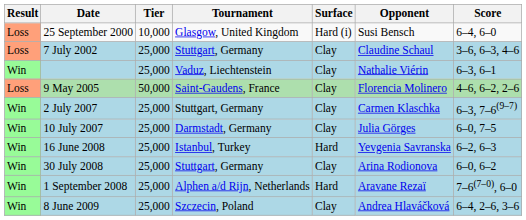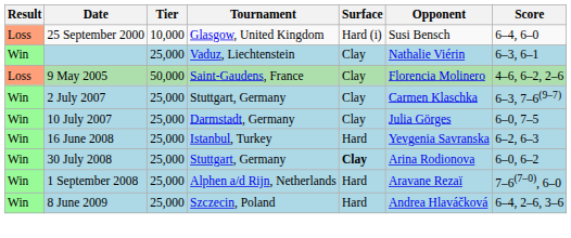 <table class="sortable wikitable" style=font-size:97%>
 <tr>
 <th>Result</th>
 <th>Date</th>
 <th>Tier</th>
 <th>Tournament</th>
 <th>Surface</th>
 <th>Opponent</th>
 <th class=unsortable>Score</th>
 </tr>
 <tr>
 <td style="background:#ffa07a;">Loss</td>
 <td>25 September 2000</td>
 <td>10,000</td>
 <td><a href='#'>Glasgow</a>, United Kingdom</td>
 <td>Hard (i)</td>
 <td> Susi Bensch</td>
 <td>6–4, 6–0</td>
-</tr>
-<tr style="background:lightblue;">
-<td style="background:#ffa07a;">Loss</td>
-<td>7 July 2002</td>
-<td>25,000</td>
-<td><a href='#'>Stuttgart</a>, Germany</td>
-<td>Clay</td>
-<td> <a href='#'>Claudine Schaul</a></td>
-<td>3–6, 6–3, 4–6</td>
 </tr>
 <tr bgcolor=lightblue>
 <td style="background:#98fb98;">Win</td>
 <td></td>
 <td>25,000</td>
 <td><a href='#'>Vaduz</a>, Liechtenstein</td>
 <td>Clay</td>
 <td> <a href='#'>Nathalie Viérin</a></td>
 <td>6–3, 6–1</td>
 </tr>
 <tr style="background:#addfad;">
 <td style="background:#ffa07a;">Loss</td>
 <td>9 May 2005</td>
 <td>50,000</td>
 <td><a href='#'>Saint-Gaudens</a>, France</td>
 <td>Clay</td>
 <td> <a href='#'>Florencia Molinero</a></td>
 <td>4–6, 6–2, 2–6</td>
 </tr>
 <tr style="background:lightblue;">
 <td style="background:#98fb98;">Win</td>
 <td>2 July 2007</td>
 <td>25,000</td>
 <td>Stuttgart, Germany</td>
 <td>Clay</td>
 <td> <a href='#'>Carmen Klaschka</a></td>
 <td>6–3, 7–6<sup>(9–7)</sup></td>
 </tr>
 <tr style="background:lightblue;">
 <td style="background:#98fb98;">Win</td>
 <td>10 July 2007</td>
 <td>25,000</td>
 <td><a href='#'>Darmstadt</a>, Germany</td>
 <td>Clay</td>
 <td> <a href='#'>Julia Görges</a></td>
 <td>6–0, 7–5</td>
 </tr>
 <tr style="background:lightblue;">
 <td style="background:#98fb98;">Win</td>
 <td>16 June 2008</td>
 <td>25,000</td>
 <td><a href='#'>Istanbul</a>, Turkey</td>
 <td>Hard</td>
 <td> <a href='#'>Yevgenia Savranska</a></td>
 <td>6–2, 6–3</td>
 </tr>
 <tr style="background:lightblue;">
 <td style="background:#98fb98;">Win</td>
 <td>30 July 2008</td>
 <td>25,000</td>
 <td><a href='#'>Stuttgart</a>, Germany</td>
-<td>Clay</td>
+<td><strong>Clay</strong></td>
 <td> <a href='#'>Arina Rodionova</a></td>
 <td>6–0, 6–2</td>
 </tr>
 <tr bgcolor="lightblue">
 <td style="background:#98fb98;">Win</td>
 <td>1 September 2008</td>
 <td>25,000</td>
 <td><a href='#'>Alphen a/d Rijn</a>, Netherlands</td>
 <td>Hard</td>
 <td> <a href='#'>Aravane Rezaï</a></td>
 <td>7–6<sup>(7–0)</sup>, 6–0</td>
 </tr>
 <tr bgcolor="lightblue">
 <td style="background:#98fb98;">Win</td>
 <td>8 June 2009</td>
 <td>25,000</td>
 <td><a href='#'>Szczecin</a>, Poland</td>
-<td>Clay</td>
+<td>Hard</td>
 <td> <a href='#'>Andrea Hlaváčková</a></td>
 <td>6–4, 2–6, 3–6</td>
 </tr>
 </table>
